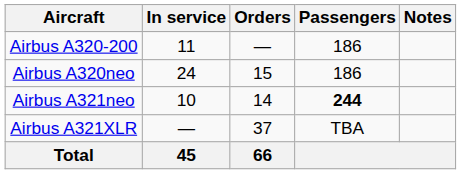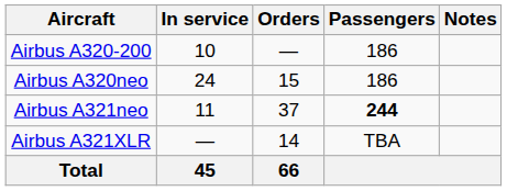 <table class="wikitable" style="border-collapse:collapse;text-align:center; margin-left: auto; margin-right: auto;">
 <tr>
 <th style="width:120px">Aircraft</th>
 <th>In service</th>
 <th>Orders</th>
 <th>Passengers</th>
 <th>Notes</th>
 </tr>
 <tr>
 <td><a href='#'>Airbus A320-200</a></td>
-<td>11</td>
+<td>10</td>
 <td>—</td>
 <td>186</td>
 <td></td>
 </tr>
 <tr>
 <td><a href='#'>Airbus A320neo</a></td>
 <td>24</td>
 <td>15</td>
 <td>186</td>
 <td></td>
 </tr>
 <tr>
 <td><a href='#'>Airbus A321neo</a></td>
-<td>10</td>
-<td>14</td>
+<td>11</td>
+<td>37</td>
 <td><strong>244</strong></td>
 <td></td>
 </tr>
 <tr>
 <td><a href='#'>Airbus A321XLR</a></td>
 <td>—</td>
-<td>37</td>
+<td>14</td>
 <td>TBA</td>
 <td></td>
 </tr>
 <tr>
 <th>Total</th>
 <th>45</th>
 <th>66</th>
 <th colspan="2"></th>
 </tr>
 </table>
